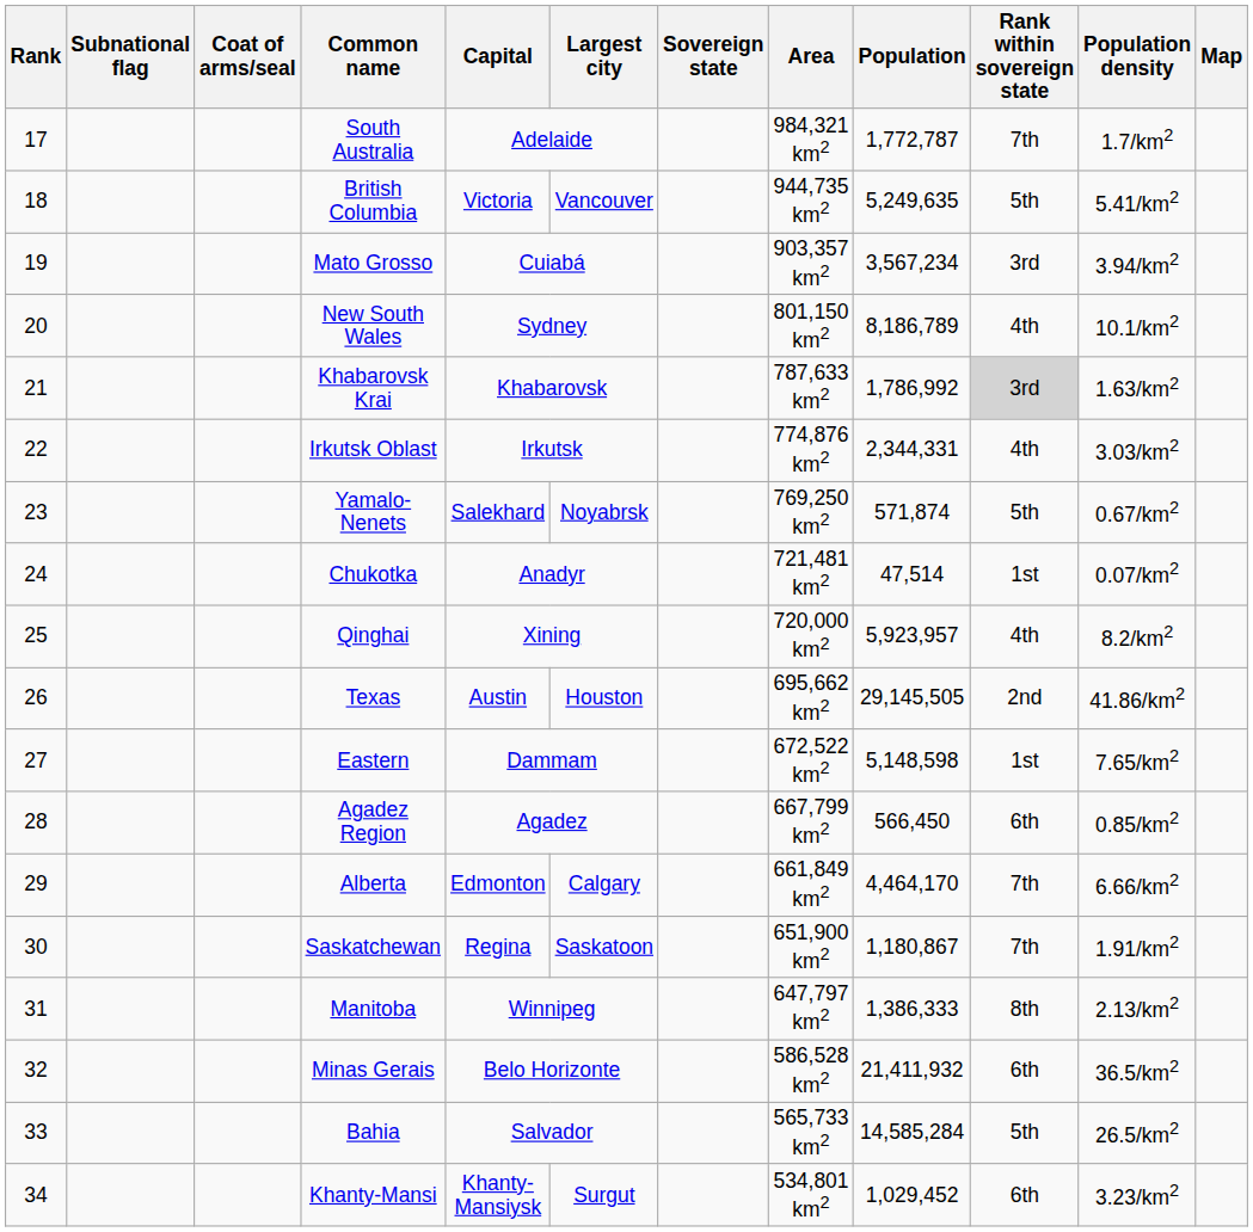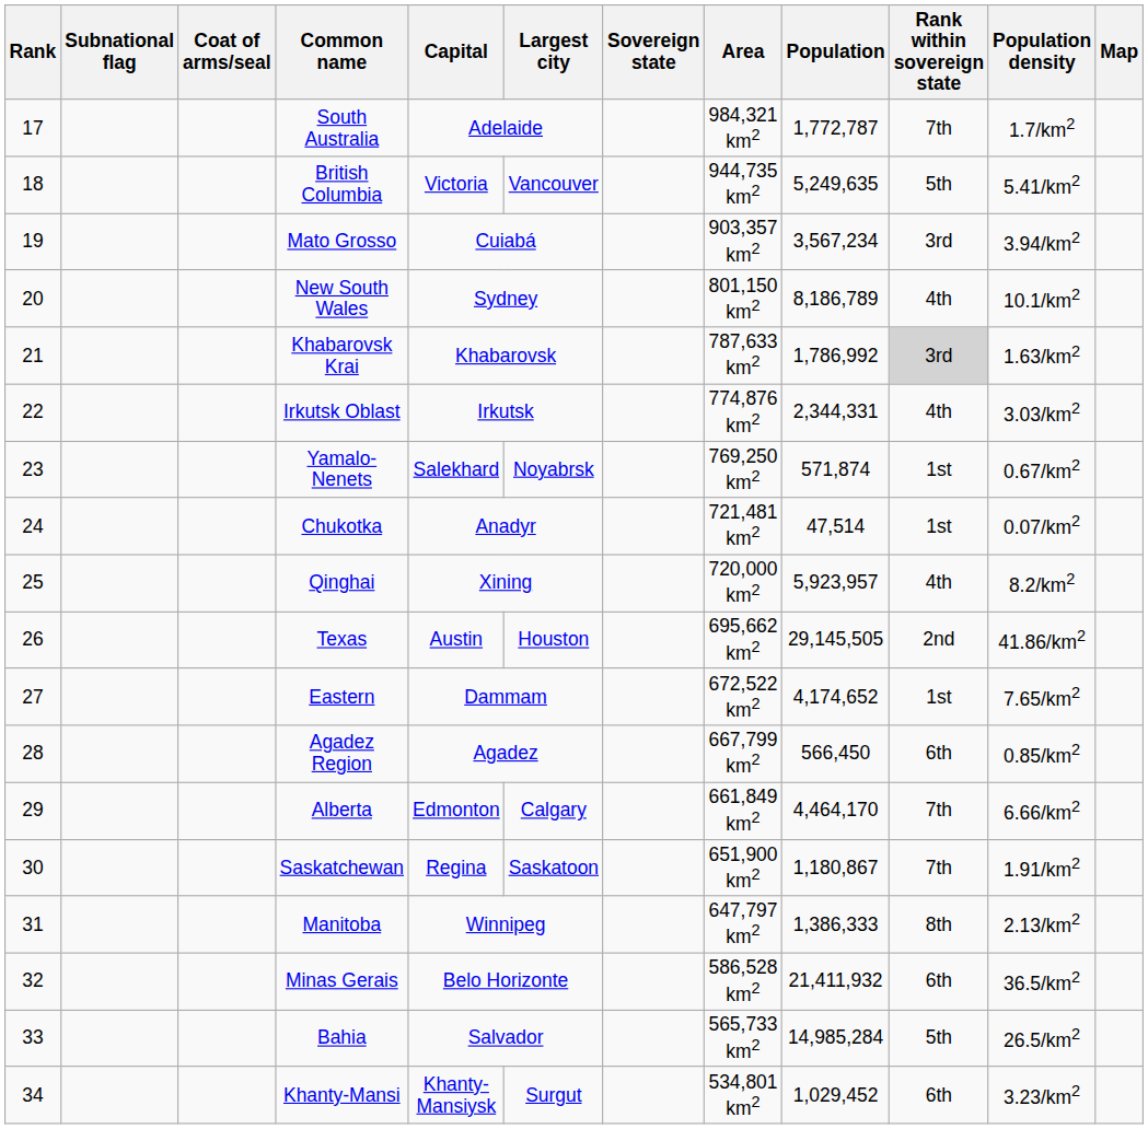 <table class="sortable wikitable" style="text-align:center">
 <tr>
 <th width=3.83%>Rank</th>
 <th width=7.33%>Subnational flag</th>
 <th width=7.33%>Coat of arms/seal</th>
 <th width=12.83%>Common name</th>
 <th width=6.33%>Capital</th>
 <th width=6.33%>Largest city</th>
 <th width=14.83%>Sovereign state</th>
 <th width=14.83%>Area</th>
 <th width=8.83%>Population</th>
 <th width=3.83%>Rank within sovereign state</th>
 <th width=5.33%>Population density</th>
 <th width=7.83%>Map</th>
 </tr>
 <tr>
 <td>17</td>
 <td></td>
 <td></td>
 <td><a href='#'>South Australia</a></td>
 <td colspan="2"><a href='#'>Adelaide</a></td>
 <td></td>
 <td>984,321 km<sup>2</sup></td>
 <td>1,772,787</td>
 <td>7th</td>
 <td>1.7/km<sup>2</sup></td>
 <td></td>
 </tr>
 <tr>
 <td>18</td>
 <td></td>
 <td></td>
 <td><a href='#'>British Columbia</a></td>
 <td><a href='#'>Victoria</a></td>
 <td><a href='#'>Vancouver</a></td>
 <td></td>
 <td>944,735 km<sup>2</sup></td>
 <td>5,249,635</td>
 <td>5th</td>
 <td>5.41/km<sup>2</sup></td>
 <td></td>
 </tr>
 <tr>
 <td>19</td>
 <td></td>
 <td></td>
 <td><a href='#'>Mato Grosso</a></td>
 <td colspan="2"><a href='#'>Cuiabá</a></td>
 <td></td>
 <td>903,357 km<sup>2</sup></td>
 <td>3,567,234</td>
 <td>3rd</td>
 <td>3.94/km<sup>2</sup></td>
 <td></td>
 </tr>
 <tr>
 <td>20</td>
 <td></td>
 <td></td>
 <td><a href='#'>New South Wales</a></td>
 <td colspan="2"><a href='#'>Sydney</a></td>
 <td></td>
 <td>801,150 km<sup>2</sup></td>
 <td>8,186,789</td>
 <td>4th</td>
 <td>10.1/km<sup>2</sup></td>
 <td></td>
 </tr>
 <tr>
 <td>21</td>
 <td></td>
 <td></td>
 <td><a href='#'>Khabarovsk Krai</a></td>
 <td colspan="2"><a href='#'>Khabarovsk</a></td>
 <td></td>
 <td>787,633 km<sup>2</sup></td>
 <td>1,786,992</td>
 <td style="background: lightgrey;">3rd</td>
 <td>1.63/km<sup>2</sup></td>
 <td></td>
 </tr>
 <tr>
 <td>22</td>
 <td></td>
 <td></td>
 <td><a href='#'>Irkutsk Oblast</a></td>
 <td colspan="2"><a href='#'>Irkutsk</a></td>
 <td></td>
 <td>774,876 km<sup>2</sup></td>
 <td>2,344,331</td>
 <td>4th</td>
 <td>3.03/km<sup>2</sup></td>
 <td></td>
 </tr>
 <tr>
 <td>23</td>
 <td></td>
 <td></td>
 <td><a href='#'>Yamalo-Nenets</a></td>
 <td><a href='#'>Salekhard</a></td>
 <td><a href='#'>Noyabrsk</a></td>
 <td></td>
 <td>769,250 km<sup>2</sup></td>
 <td>571,874</td>
-<td>5th</td>
+<td>1st</td>
 <td>0.67/km<sup>2</sup></td>
 <td></td>
 </tr>
 <tr>
 <td>24</td>
 <td></td>
 <td></td>
 <td><a href='#'>Chukotka</a></td>
 <td colspan="2"><a href='#'>Anadyr</a></td>
 <td></td>
 <td>721,481 km<sup>2</sup></td>
 <td>47,514</td>
 <td>1st</td>
 <td>0.07/km<sup>2</sup></td>
 <td></td>
 </tr>
 <tr>
 <td>25</td>
 <td></td>
 <td></td>
 <td><a href='#'>Qinghai</a></td>
 <td colspan="2"><a href='#'>Xining</a></td>
 <td></td>
 <td>720,000 km<sup>2</sup></td>
 <td>5,923,957</td>
 <td>4th</td>
 <td>8.2/km<sup>2</sup></td>
 <td></td>
 </tr>
 <tr>
 <td>26</td>
 <td></td>
 <td></td>
 <td><a href='#'>Texas</a></td>
 <td><a href='#'>Austin</a></td>
 <td><a href='#'>Houston</a></td>
 <td></td>
 <td>695,662 km<sup>2</sup></td>
 <td>29,145,505</td>
 <td>2nd</td>
 <td>41.86/km<sup>2</sup></td>
 <td></td>
 </tr>
 <tr>
 <td>27</td>
 <td></td>
 <td></td>
 <td><a href='#'>Eastern</a></td>
 <td colspan="2"><a href='#'>Dammam</a></td>
 <td></td>
 <td>672,522 km<sup>2</sup></td>
-<td>5,148,598</td>
+<td>4,174,652</td>
 <td>1st</td>
 <td>7.65/km<sup>2</sup></td>
 <td></td>
 </tr>
 <tr>
 <td>28</td>
 <td></td>
 <td></td>
 <td><a href='#'>Agadez Region</a></td>
 <td colspan="2"><a href='#'>Agadez</a></td>
 <td></td>
 <td>667,799 km<sup>2</sup></td>
 <td>566,450</td>
 <td>6th</td>
 <td>0.85/km<sup>2</sup></td>
 <td></td>
 </tr>
 <tr>
 <td>29</td>
 <td></td>
 <td></td>
 <td><a href='#'>Alberta</a></td>
 <td><a href='#'>Edmonton</a></td>
 <td><a href='#'>Calgary</a></td>
 <td></td>
 <td>661,849 km<sup>2</sup></td>
 <td>4,464,170</td>
 <td>7th</td>
 <td>6.66/km<sup>2</sup></td>
 <td></td>
 </tr>
 <tr>
 <td>30</td>
 <td></td>
 <td></td>
 <td><a href='#'>Saskatchewan</a></td>
 <td><a href='#'>Regina</a></td>
 <td><a href='#'>Saskatoon</a></td>
 <td></td>
 <td>651,900 km<sup>2</sup></td>
 <td>1,180,867</td>
 <td>7th</td>
 <td>1.91/km<sup>2</sup></td>
 <td></td>
 </tr>
 <tr>
 <td>31</td>
 <td></td>
 <td></td>
 <td><a href='#'>Manitoba</a></td>
 <td colspan="2"><a href='#'>Winnipeg</a></td>
 <td></td>
 <td>647,797 km<sup>2</sup></td>
 <td>1,386,333</td>
 <td>8th</td>
 <td>2.13/km<sup>2</sup></td>
 <td></td>
 </tr>
 <tr>
 <td>32</td>
 <td></td>
 <td></td>
 <td><a href='#'>Minas Gerais</a></td>
 <td colspan="2"><a href='#'>Belo Horizonte</a></td>
 <td></td>
 <td>586,528 km<sup>2</sup></td>
 <td>21,411,932</td>
 <td>6th</td>
 <td>36.5/km<sup>2</sup></td>
 <td></td>
 </tr>
 <tr>
 <td>33</td>
 <td></td>
 <td></td>
 <td><a href='#'>Bahia</a></td>
 <td colspan="2"><a href='#'>Salvador</a></td>
 <td></td>
 <td>565,733 km<sup>2</sup></td>
-<td>14,585,284</td>
+<td>14,985,284</td>
 <td>5th</td>
 <td>26.5/km<sup>2</sup></td>
 <td></td>
 </tr>
 <tr>
 <td>34</td>
 <td></td>
 <td></td>
 <td><a href='#'>Khanty-Mansi</a></td>
 <td><a href='#'>Khanty-Mansiysk</a></td>
 <td><a href='#'>Surgut</a></td>
 <td></td>
 <td>534,801 km<sup>2</sup></td>
 <td>1,029,452</td>
 <td>6th</td>
 <td>3.23/km<sup>2</sup></td>
 <td></td>
 </tr>
 </table>
